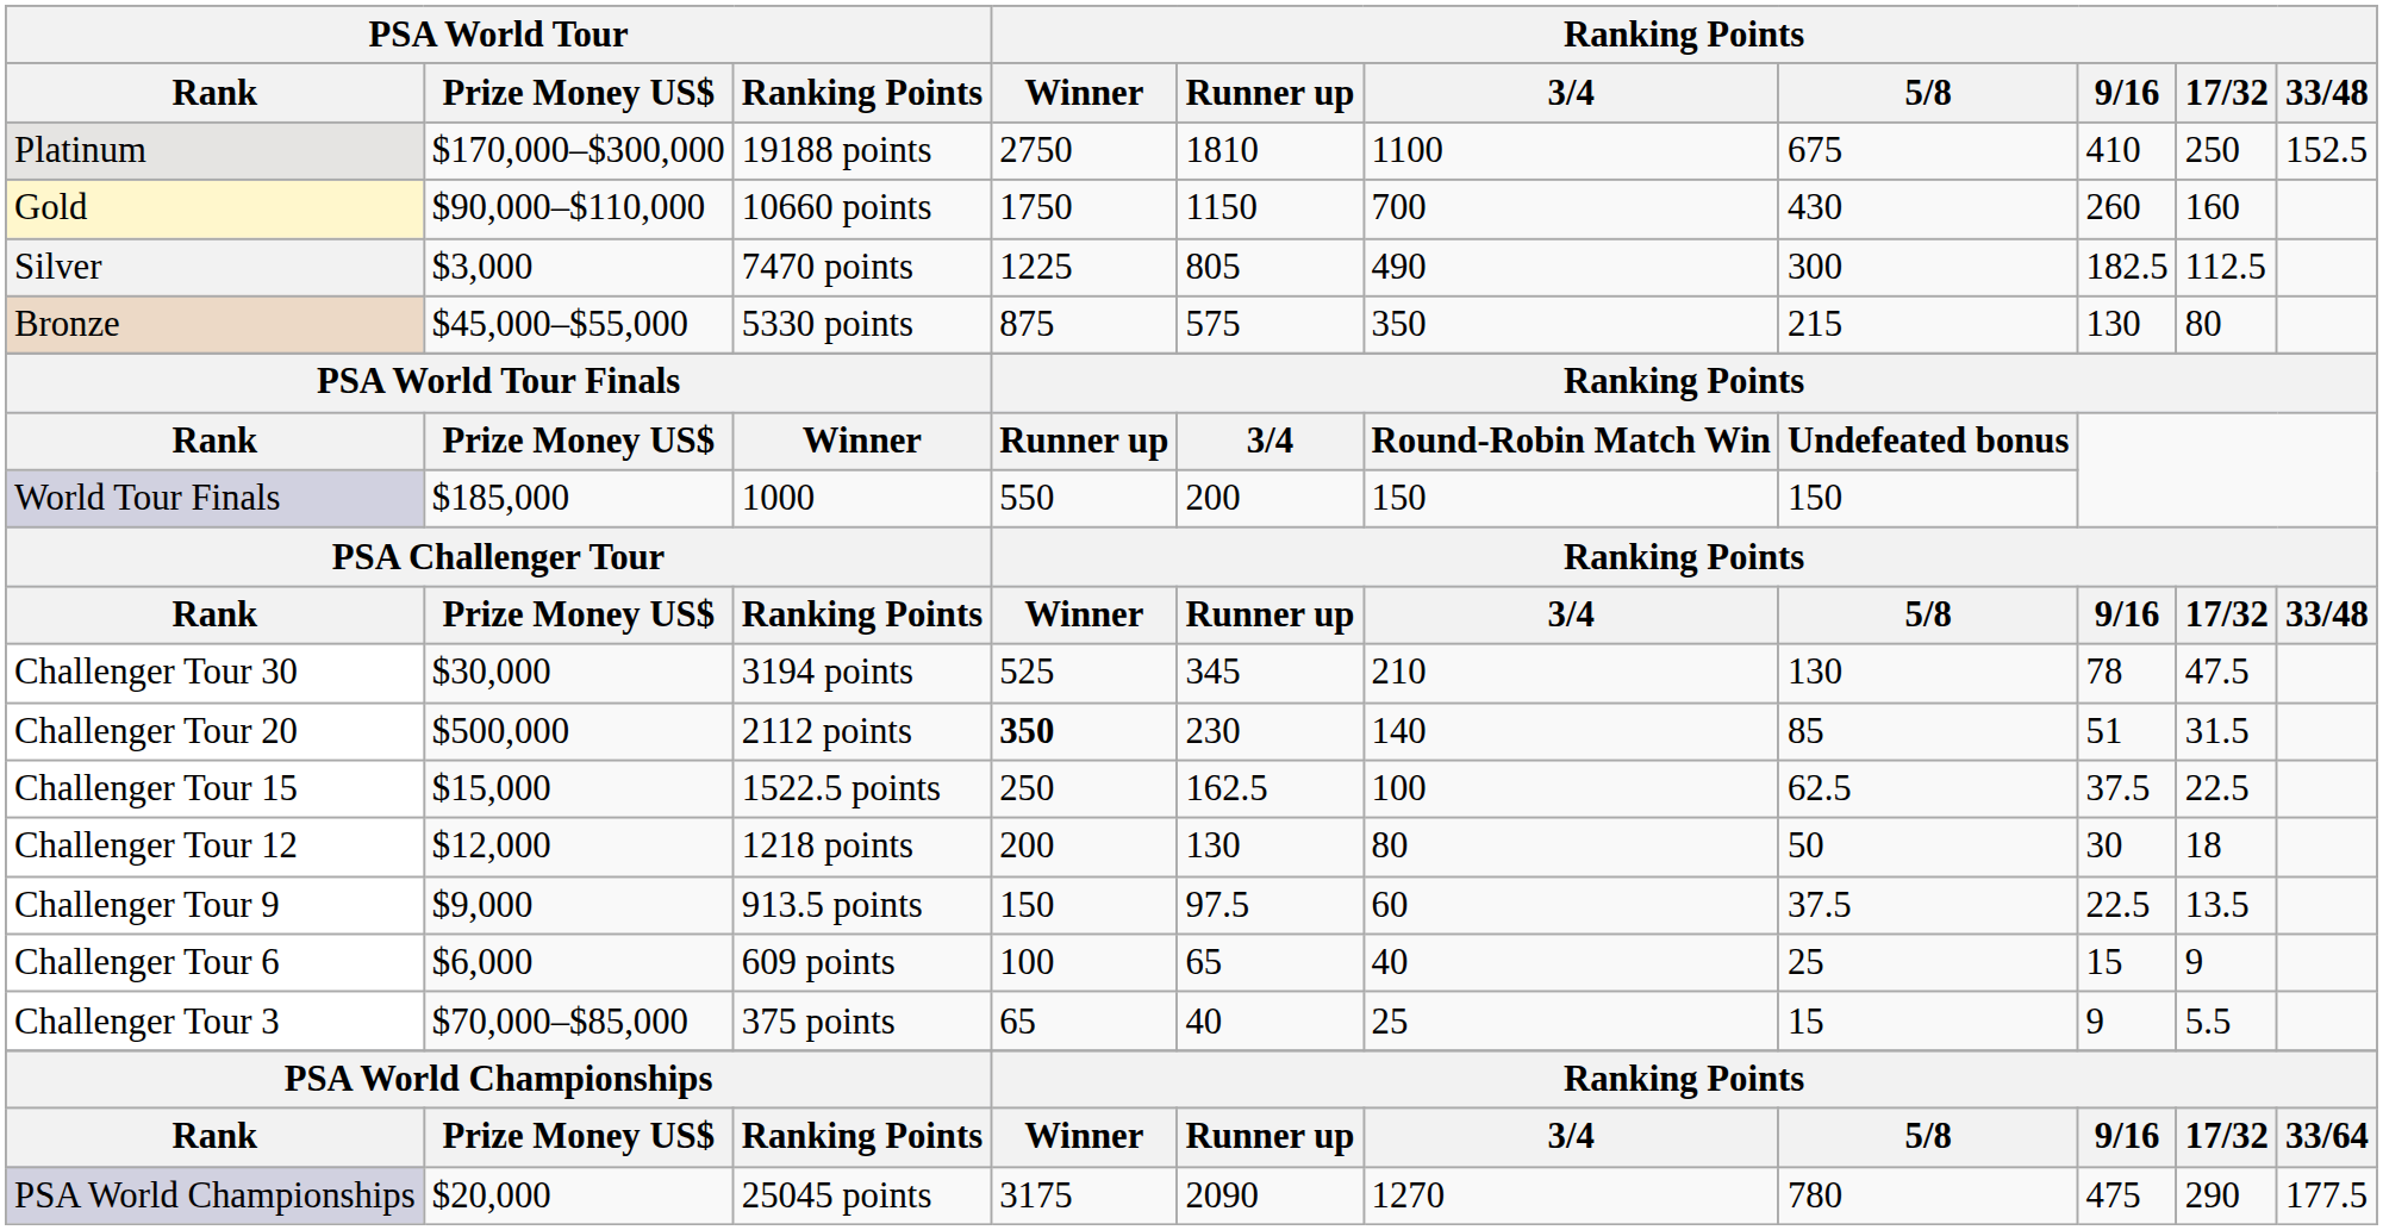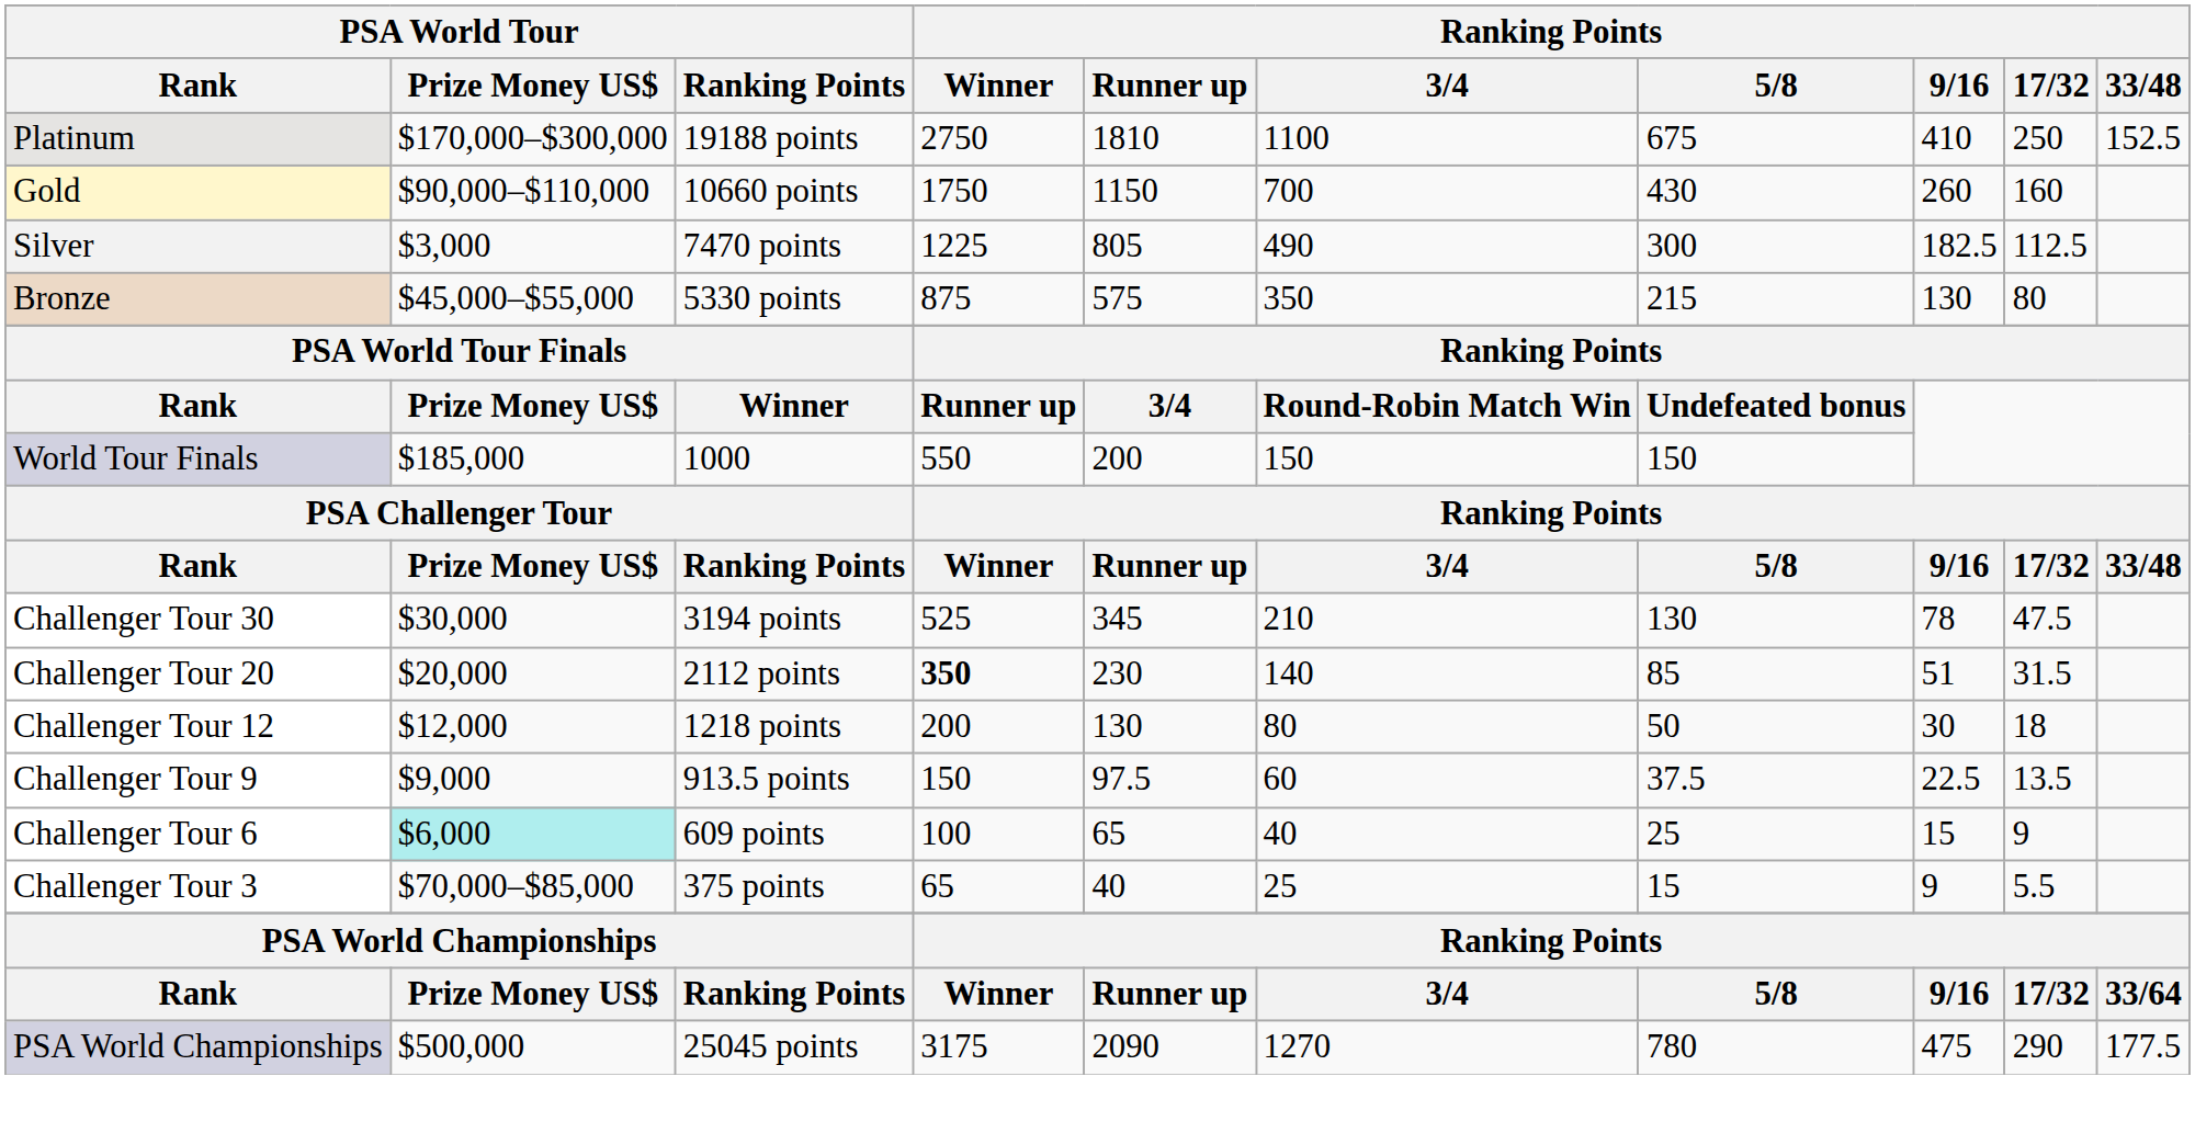 <table class="wikitable">
 <tr>
 <th colspan=3>PSA World Tour</th>
 <th colspan=7>Ranking Points</th>
 </tr>
 <tr>
 <th>Rank</th>
 <th>Prize Money US$</th>
 <th>Ranking Points</th>
 <th>Winner</th>
 <th>Runner up</th>
 <th>3/4</th>
 <th>5/8</th>
 <th>9/16</th>
 <th>17/32</th>
 <th>33/48</th>
 </tr>
 <tr>
 <td style="background:#E5E4E2;">Platinum</td>
 <td>$170,000–$300,000</td>
 <td>19188 points</td>
 <td>2750</td>
 <td>1810</td>
 <td>1100</td>
 <td>675</td>
 <td>410</td>
 <td>250</td>
 <td>152.5</td>
 </tr>
 <tr>
 <td style="background:#fff7cc;">Gold</td>
 <td>$90,000–$110,000</td>
 <td>10660 points</td>
 <td>1750</td>
 <td>1150</td>
 <td>700</td>
 <td>430</td>
 <td>260</td>
 <td>160</td>
 <td></td>
 </tr>
 <tr>
 <td style="background:#f2f2f2;">Silver</td>
 <td>$3,000</td>
 <td>7470 points</td>
 <td>1225</td>
 <td>805</td>
 <td>490</td>
 <td>300</td>
 <td>182.5</td>
 <td>112.5</td>
 <td></td>
 </tr>
 <tr>
 <td style="background:#ecd9c6;">Bronze</td>
 <td>$45,000–$55,000</td>
 <td>5330 points</td>
 <td>875</td>
 <td>575</td>
 <td>350</td>
 <td>215</td>
 <td>130</td>
 <td>80</td>
 <td></td>
 </tr>
 <tr>
 </tr>
 <tr style="background:#d1e4fd">
 <th colspan=3>PSA World Tour Finals</th>
 <th colspan=7>Ranking Points</th>
 </tr>
 <tr>
 <th>Rank</th>
 <th>Prize Money US$</th>
 <th>Winner</th>
 <th>Runner up</th>
 <th>3/4</th>
 <th>Round-Robin Match Win</th>
 <th>Undefeated bonus</th>
 </tr>
 <tr>
 <td style="background:#d1d1e0;">World Tour Finals</td>
 <td>$185,000</td>
 <td>1000</td>
 <td>550</td>
 <td>200</td>
 <td>150</td>
 <td>150</td>
 </tr>
 <tr style="background:#d1e4fd">
 <th colspan=3>PSA Challenger Tour</th>
 <th colspan=7>Ranking Points</th>
 </tr>
 <tr>
 <th>Rank</th>
 <th>Prize Money US$</th>
 <th>Ranking Points</th>
 <th>Winner</th>
 <th>Runner up</th>
 <th>3/4</th>
 <th>5/8</th>
 <th>9/16</th>
 <th>17/32</th>
 <th>33/48</th>
 </tr>
 <tr>
 <td style="background:#fff;">Challenger Tour 30</td>
 <td>$30,000</td>
 <td>3194 points</td>
 <td>525</td>
 <td>345</td>
 <td>210</td>
 <td>130</td>
 <td>78</td>
 <td>47.5</td>
 <td></td>
 </tr>
 <tr>
 <td style="background:#fff;">Challenger Tour 20</td>
-<td>$500,000</td>
+<td>$20,000</td>
 <td>2112 points</td>
 <td><strong>350</strong></td>
 <td>230</td>
 <td>140</td>
 <td>85</td>
 <td>51</td>
 <td>31.5</td>
-<td></td>
-</tr>
-<tr>
-<td style="background:#fff;">Challenger Tour 15</td>
-<td>$15,000</td>
-<td>1522.5 points</td>
-<td>250</td>
-<td>162.5</td>
-<td>100</td>
-<td>62.5</td>
-<td>37.5</td>
-<td>22.5</td>
 <td></td>
 </tr>
 <tr>
 <td style="background:#fff;">Challenger Tour 12</td>
 <td>$12,000</td>
 <td>1218 points</td>
 <td>200</td>
 <td>130</td>
 <td>80</td>
 <td>50</td>
 <td>30</td>
 <td>18</td>
 <td></td>
 </tr>
 <tr>
 <td style="background:#fff;">Challenger Tour 9</td>
 <td>$9,000</td>
 <td>913.5 points</td>
 <td>150</td>
 <td>97.5</td>
 <td>60</td>
 <td>37.5</td>
 <td>22.5</td>
 <td>13.5</td>
 <td></td>
 </tr>
 <tr>
 <td style="background:#fff;">Challenger Tour 6</td>
-<td>$6,000</td>
+<td style="background: paleturquoise;">$6,000</td>
 <td>609 points</td>
 <td>100</td>
 <td>65</td>
 <td>40</td>
 <td>25</td>
 <td>15</td>
 <td>9</td>
 <td></td>
 </tr>
 <tr>
 <td style="background:#fff;">Challenger Tour 3</td>
 <td>$70,000–$85,000</td>
 <td>375 points</td>
 <td>65</td>
 <td>40</td>
 <td>25</td>
 <td>15</td>
 <td>9</td>
 <td>5.5</td>
 <td></td>
 </tr>
 <tr>
 </tr>
 <tr style="background:#d1e4fd">
 <th colspan=3>PSA World Championships</th>
 <th colspan=7>Ranking Points</th>
 </tr>
 <tr>
 <th>Rank</th>
 <th>Prize Money US$</th>
 <th>Ranking Points</th>
 <th>Winner</th>
 <th>Runner up</th>
 <th>3/4</th>
 <th>5/8</th>
 <th>9/16</th>
 <th>17/32</th>
 <th>33/64</th>
 </tr>
 <tr>
 <td style="background:#d1d1e0;">PSA World Championships</td>
-<td>$20,000</td>
+<td>$500,000</td>
 <td>25045 points</td>
 <td>3175</td>
 <td>2090</td>
 <td>1270</td>
 <td>780</td>
 <td>475</td>
 <td>290</td>
 <td>177.5</td>
 </tr>
 </table>
